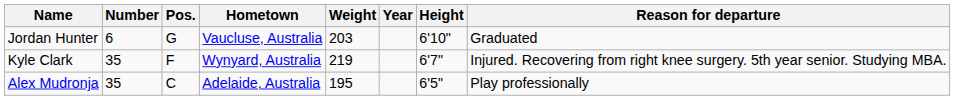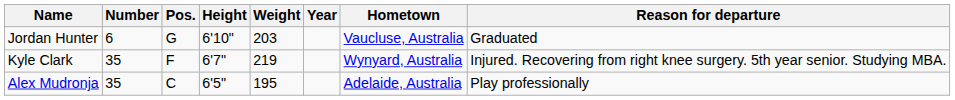 <table class="wikitable sortable" border="1">
 <tr>
 <th>Name</th>
 <th>Number</th>
 <th>Pos.</th>
-<th>Hometown</th>
+<th>Height</th>
 <th>Weight</th>
 <th>Year</th>
-<th>Height</th>
+<th>Hometown</th>
 <th class="unsortable">Reason for departure</th>
 </tr>
 <tr>
 <td>Jordan Hunter</td>
 <td>6</td>
 <td>G</td>
-<td><a href='#'>Vaucluse, Australia</a></td>
+<td>6'10"</td>
 <td>203</td>
 <td></td>
-<td>6'10"</td>
+<td><a href='#'>Vaucluse, Australia</a></td>
 <td>Graduated</td>
 </tr>
 <tr>
 <td>Kyle Clark</td>
 <td>35</td>
 <td>F</td>
-<td><a href='#'>Wynyard, Australia</a></td>
+<td>6'7"</td>
 <td>219</td>
 <td></td>
-<td>6'7"</td>
+<td><a href='#'>Wynyard, Australia</a></td>
 <td>Injured. Recovering from right knee surgery. 5th year senior. Studying MBA.</td>
 </tr>
 <tr>
 <td><a href='#'>Alex Mudronja</a></td>
 <td>35</td>
 <td>C</td>
-<td><a href='#'>Adelaide, Australia</a></td>
+<td>6'5"</td>
 <td>195</td>
 <td></td>
-<td>6'5"</td>
+<td><a href='#'>Adelaide, Australia</a></td>
 <td>Play professionally</td>
 </tr>
 </table>
